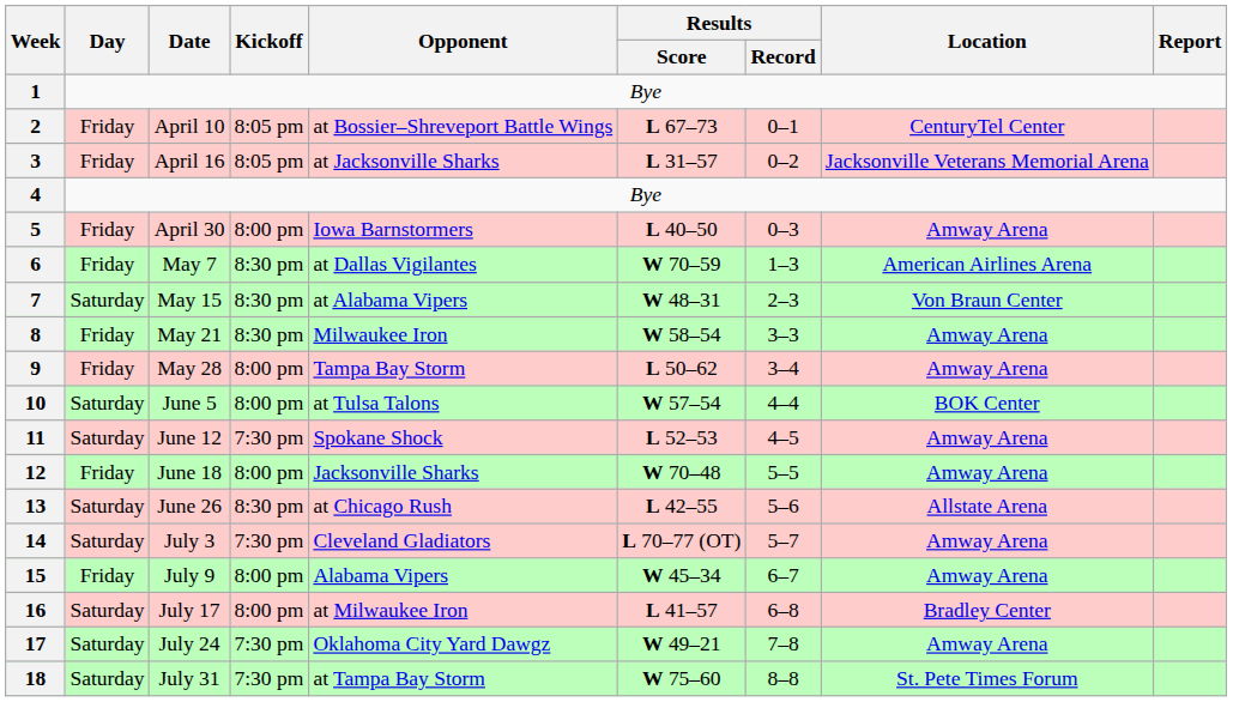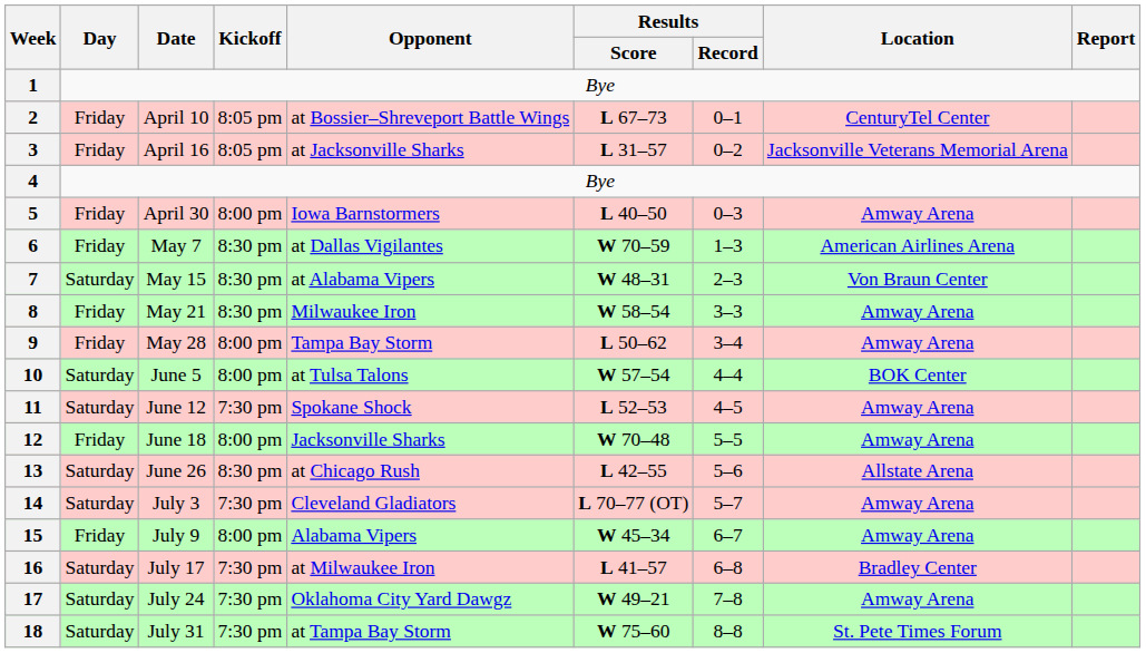 <table class="wikitable" style="font-size: 95%;">
 <tr>
 <th rowspan="2">Week</th>
 <th rowspan="2">Day</th>
 <th rowspan="2">Date</th>
 <th rowspan="2">Kickoff</th>
 <th rowspan="2">Opponent</th>
 <th colspan="2">Results</th>
 <th rowspan="2">Location</th>
 <th rowspan="2">Report</th>
 </tr>
 <tr>
 <th>Score</th>
 <th>Record</th>
 </tr>
 <tr style=>
 <th align="center"><strong>1</strong></th>
 <td colspan="9" align="center" valign="middle"><em>Bye</em></td>
 </tr>
 <tr style= background:#ffcccc;>
 <th align="center"><strong>2</strong></th>
 <td align="center">Friday</td>
 <td align="center">April 10</td>
 <td>8:05 pm</td>
 <td>at <a href='#'>Bossier–Shreveport Battle Wings</a></td>
 <td align="center"><strong>L</strong> 67–73</td>
 <td align="center">0–1</td>
 <td align="center"><a href='#'>CenturyTel Center</a></td>
 <td align="center"></td>
 </tr>
 <tr style= background:#ffcccc;>
 <th align="center"><strong>3</strong></th>
 <td align="center">Friday</td>
 <td align="center">April 16</td>
 <td>8:05 pm</td>
 <td>at <a href='#'>Jacksonville Sharks</a></td>
 <td align="center"><strong>L</strong> 31–57</td>
 <td align="center">0–2</td>
 <td align="center"><a href='#'>Jacksonville Veterans Memorial Arena</a></td>
 <td align="center"></td>
 </tr>
 <tr style=>
 <th align="center"><strong>4</strong></th>
 <td colspan="9" align="center" valign="middle"><em>Bye</em></td>
 </tr>
 <tr style= background:#ffcccc;>
 <th align="center"><strong>5</strong></th>
 <td align="center">Friday</td>
 <td align="center">April 30</td>
 <td>8:00 pm</td>
 <td><a href='#'>Iowa Barnstormers</a></td>
 <td align="center"><strong>L</strong> 40–50</td>
 <td align="center">0–3</td>
 <td align="center"><a href='#'>Amway Arena</a></td>
 <td align="center"></td>
 </tr>
 <tr style= background:#bbffbb;>
 <th align="center"><strong>6</strong></th>
 <td align="center">Friday</td>
 <td align="center">May 7</td>
 <td>8:30 pm</td>
 <td>at <a href='#'>Dallas Vigilantes</a></td>
 <td align="center"><strong>W</strong> 70–59</td>
 <td align="center">1–3</td>
 <td align="center"><a href='#'>American Airlines Arena</a></td>
 <td align="center"></td>
 </tr>
 <tr style= background:#bbffbb;>
 <th align="center"><strong>7</strong></th>
 <td align="center">Saturday</td>
 <td align="center">May 15</td>
 <td>8:30 pm</td>
 <td>at <a href='#'>Alabama Vipers</a></td>
 <td align="center"><strong>W</strong> 48–31</td>
 <td align="center">2–3</td>
 <td align="center"><a href='#'>Von Braun Center</a></td>
 <td align="center"></td>
 </tr>
 <tr style= background:#bbffbb;>
 <th align="center"><strong>8</strong></th>
 <td align="center">Friday</td>
 <td align="center">May 21</td>
 <td>8:30 pm</td>
 <td><a href='#'>Milwaukee Iron</a></td>
 <td align="center"><strong>W</strong> 58–54</td>
 <td align="center">3–3</td>
 <td align="center"><a href='#'>Amway Arena</a></td>
 <td align="center"></td>
 </tr>
 <tr style= background:#ffcccc;>
 <th align="center"><strong>9</strong></th>
 <td align="center">Friday</td>
 <td align="center">May 28</td>
 <td>8:00 pm</td>
 <td><a href='#'>Tampa Bay Storm</a></td>
 <td align="center"><strong>L</strong> 50–62</td>
 <td align="center">3–4</td>
 <td align="center"><a href='#'>Amway Arena</a></td>
 <td align="center"></td>
 </tr>
 <tr style= background:#bbffbb;>
 <th align="center"><strong>10</strong></th>
 <td align="center">Saturday</td>
 <td align="center">June 5</td>
 <td>8:00 pm</td>
 <td>at <a href='#'>Tulsa Talons</a></td>
 <td align="center"><strong>W</strong> 57–54</td>
 <td align="center">4–4</td>
 <td align="center"><a href='#'>BOK Center</a></td>
 <td align="center"></td>
 </tr>
 <tr style= background:#ffcccc;>
 <th align="center"><strong>11</strong></th>
 <td align="center">Saturday</td>
 <td align="center">June 12</td>
 <td>7:30 pm</td>
 <td><a href='#'>Spokane Shock</a></td>
 <td align="center"><strong>L</strong> 52–53</td>
 <td align="center">4–5</td>
 <td align="center"><a href='#'>Amway Arena</a></td>
 <td align="center"></td>
 </tr>
 <tr style= background:#bbffbb;>
 <th align="center"><strong>12</strong></th>
 <td align="center">Friday</td>
 <td align="center">June 18</td>
 <td>8:00 pm</td>
 <td><a href='#'>Jacksonville Sharks</a></td>
 <td align="center"><strong>W</strong> 70–48</td>
 <td align="center">5–5</td>
 <td align="center"><a href='#'>Amway Arena</a></td>
 <td align="center"></td>
 </tr>
 <tr style= background:#ffcccc;>
 <th align="center"><strong>13</strong></th>
 <td align="center">Saturday</td>
 <td align="center">June 26</td>
 <td>8:30 pm</td>
 <td>at <a href='#'>Chicago Rush</a></td>
 <td align="center"><strong>L</strong> 42–55</td>
 <td align="center">5–6</td>
 <td align="center"><a href='#'>Allstate Arena</a></td>
 <td align="center"></td>
 </tr>
 <tr style= background:#ffcccc;>
 <th align="center"><strong>14</strong></th>
 <td align="center">Saturday</td>
 <td align="center">July 3</td>
 <td>7:30 pm</td>
 <td><a href='#'>Cleveland Gladiators</a></td>
 <td align="center"><strong>L</strong> 70–77 (OT)</td>
 <td align="center">5–7</td>
 <td align="center"><a href='#'>Amway Arena</a></td>
 <td align="center"></td>
 </tr>
 <tr style= background:#bbffbb;>
 <th align="center"><strong>15</strong></th>
 <td align="center">Friday</td>
 <td align="center">July 9</td>
 <td>8:00 pm</td>
 <td><a href='#'>Alabama Vipers</a></td>
 <td align="center"><strong>W</strong> 45–34</td>
 <td align="center">6–7</td>
 <td align="center"><a href='#'>Amway Arena</a></td>
 <td align="center"></td>
 </tr>
 <tr style= background:#ffcccc;>
 <th align="center"><strong>16</strong></th>
 <td align="center">Saturday</td>
 <td align="center">July 17</td>
-<td>8:00 pm</td>
+<td>7:30 pm</td>
 <td>at <a href='#'>Milwaukee Iron</a></td>
 <td align="center"><strong>L</strong> 41–57</td>
 <td align="center">6–8</td>
 <td align="center"><a href='#'>Bradley Center</a></td>
 <td align="center"></td>
 </tr>
 <tr style= background:#bbffbb;>
 <th align="center"><strong>17</strong></th>
 <td align="center">Saturday</td>
 <td align="center">July 24</td>
 <td>7:30 pm</td>
 <td><a href='#'>Oklahoma City Yard Dawgz</a></td>
 <td align="center"><strong>W</strong> 49–21</td>
 <td align="center">7–8</td>
 <td align="center"><a href='#'>Amway Arena</a></td>
 <td align="center"></td>
 </tr>
 <tr style= background:#bbffbb;>
 <th align="center"><strong>18</strong></th>
 <td align="center">Saturday</td>
 <td align="center">July 31</td>
 <td>7:30 pm</td>
 <td>at <a href='#'>Tampa Bay Storm</a></td>
 <td align="center"><strong>W</strong> 75–60</td>
 <td align="center">8–8</td>
 <td align="center"><a href='#'>St. Pete Times Forum</a></td>
 <td align="center"></td>
 </tr>
 </table>
